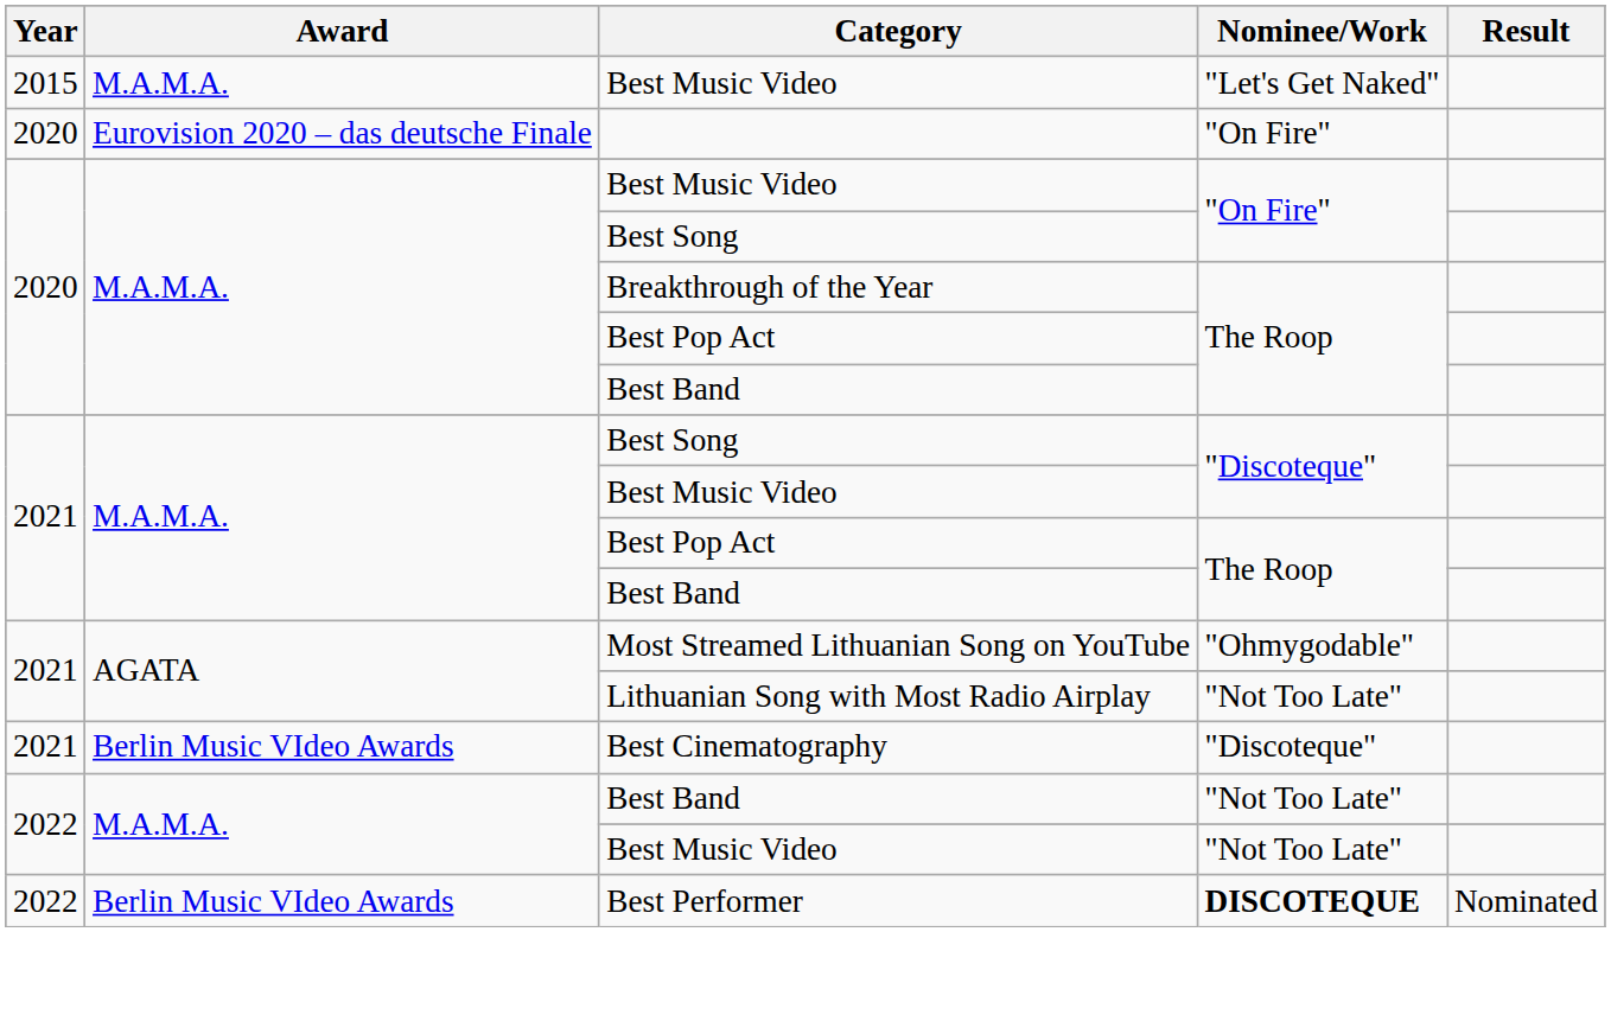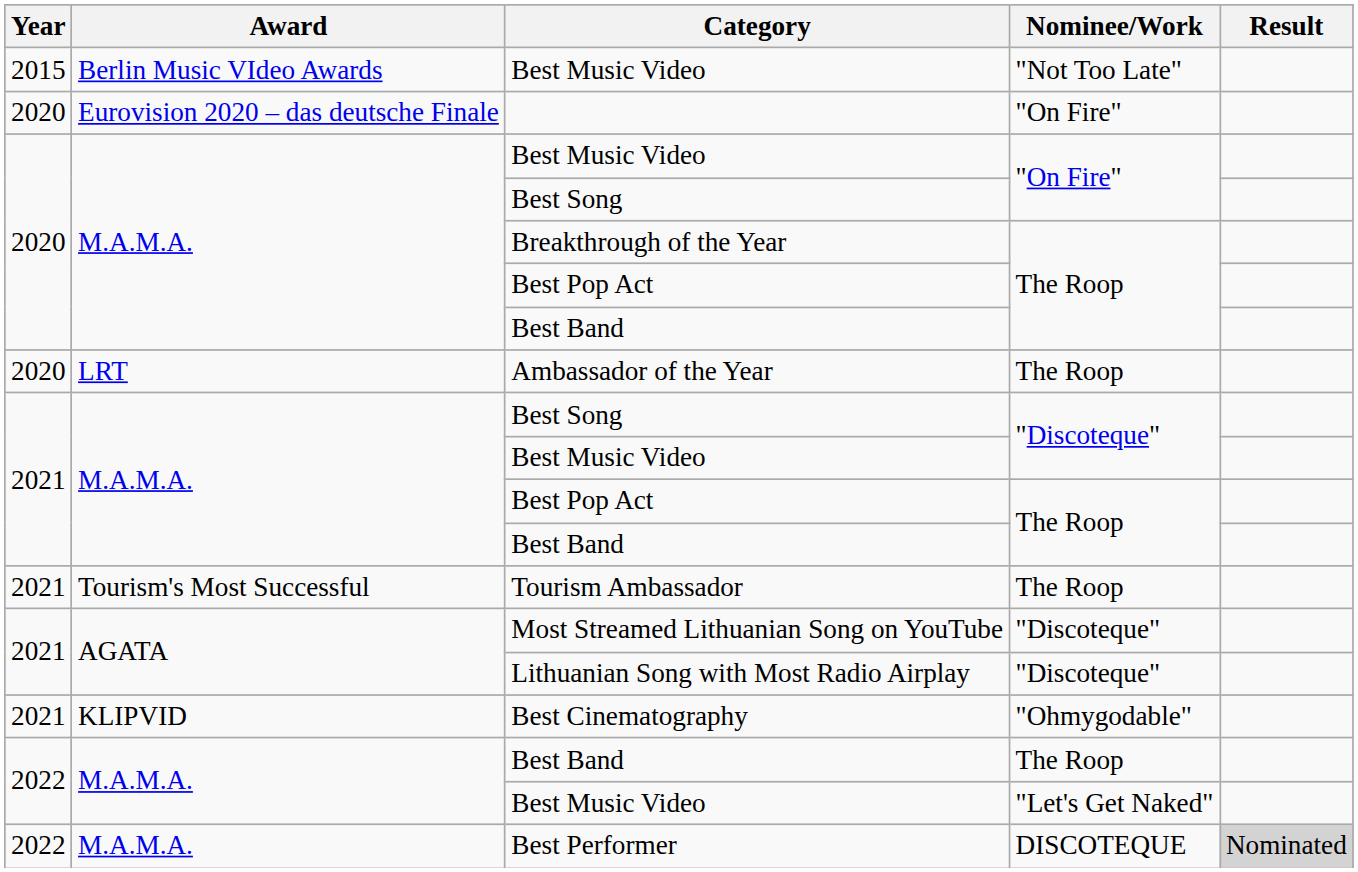 <table class="wikitable sortable plainrowheaders">
 <tr>
 <th scope="col">Year</th>
 <th scope="col">Award</th>
 <th scope="col">Category</th>
 <th scope="col">Nominee/Work</th>
 <th scope="col">Result</th>
 </tr>
 <tr>
 <td>2015</td>
-<td><a href='#'>M.A.M.A.</a></td>
+<td><a href='#'>Berlin Music VIdeo Awards</a></td>
 <td>Best Music Video</td>
-<td>"Let's Get Naked"</td>
+<td>"Not Too Late"</td>
 <td></td>
 </tr>
 <tr>
 <td>2020</td>
 <td><a href='#'>Eurovision 2020 – das deutsche Finale</a></td>
 <td></td>
 <td>"On Fire"</td>
 <td></td>
 </tr>
 <tr>
 <td rowspan="5">2020</td>
 <td rowspan="5"><a href='#'>M.A.M.A.</a></td>
 <td>Best Music Video</td>
 <td rowspan="2">"<a href='#'>On Fire</a>"</td>
 <td></td>
 </tr>
 <tr>
 <td>Best Song</td>
 <td></td>
 </tr>
 <tr>
 <td>Breakthrough of the Year</td>
 <td rowspan=3>The Roop</td>
 <td></td>
 </tr>
 <tr>
 <td>Best Pop Act</td>
 <td></td>
 </tr>
 <tr>
 <td>Best Band</td>
 <td></td>
 </tr>
 <tr>
+<td>2020</td>
+<td><a href='#'>LRT</a></td>
+<td>Ambassador of the Year</td>
+<td>The Roop</td>
+<td></td>
+</tr>
+<tr>
 <td rowspan="4">2021</td>
 <td rowspan="4"><a href='#'>M.A.M.A.</a></td>
 <td>Best Song</td>
 <td rowspan="2">"<a href='#'>Discoteque</a>"</td>
 <td></td>
 </tr>
 <tr>
 <td>Best Music Video</td>
 <td></td>
 </tr>
 <tr>
 <td>Best Pop Act</td>
 <td rowspan="2">The Roop</td>
 <td></td>
 </tr>
 <tr>
 <td>Best Band</td>
 <td></td>
 </tr>
 <tr>
+<td>2021</td>
+<td>Tourism's Most Successful</td>
+<td>Tourism Ambassador</td>
+<td>The Roop</td>
+<td></td>
+</tr>
+<tr>
 <td rowspan="2">2021</td>
 <td rowspan="2">AGATA</td>
 <td>Most Streamed Lithuanian Song on YouTube</td>
-<td>"Ohmygodable"</td>
+<td>"Discoteque"</td>
 <td></td>
 </tr>
 <tr>
 <td>Lithuanian Song with Most Radio Airplay</td>
-<td>"Not Too Late"</td>
+<td>"Discoteque"</td>
 <td></td>
 </tr>
 <tr>
 <td>2021</td>
-<td><a href='#'>Berlin Music VIdeo Awards</a></td>
+<td>KLIPVID</td>
 <td>Best Cinematography</td>
-<td>"Discoteque"</td>
+<td>"Ohmygodable"</td>
 <td></td>
 </tr>
 <tr>
 <td rowspan="2">2022</td>
 <td rowspan="2"><a href='#'>M.A.M.A.</a></td>
 <td>Best Band</td>
-<td>"Not Too Late"</td>
+<td>The Roop</td>
 <td></td>
 </tr>
 <tr>
 <td>Best Music Video</td>
-<td>"Not Too Late"</td>
+<td>"Let's Get Naked"</td>
 <td></td>
 </tr>
 <tr>
 <td>2022</td>
-<td><a href='#'>Berlin Music VIdeo Awards</a></td>
+<td><a href='#'>M.A.M.A.</a></td>
 <td>Best Performer</td>
-<td><strong>DISCOTEQUE</strong></td>
-<td>Nominated</td>
+<td>DISCOTEQUE</td>
+<td style="background: lightgrey;">Nominated</td>
 </tr>
 </table>
